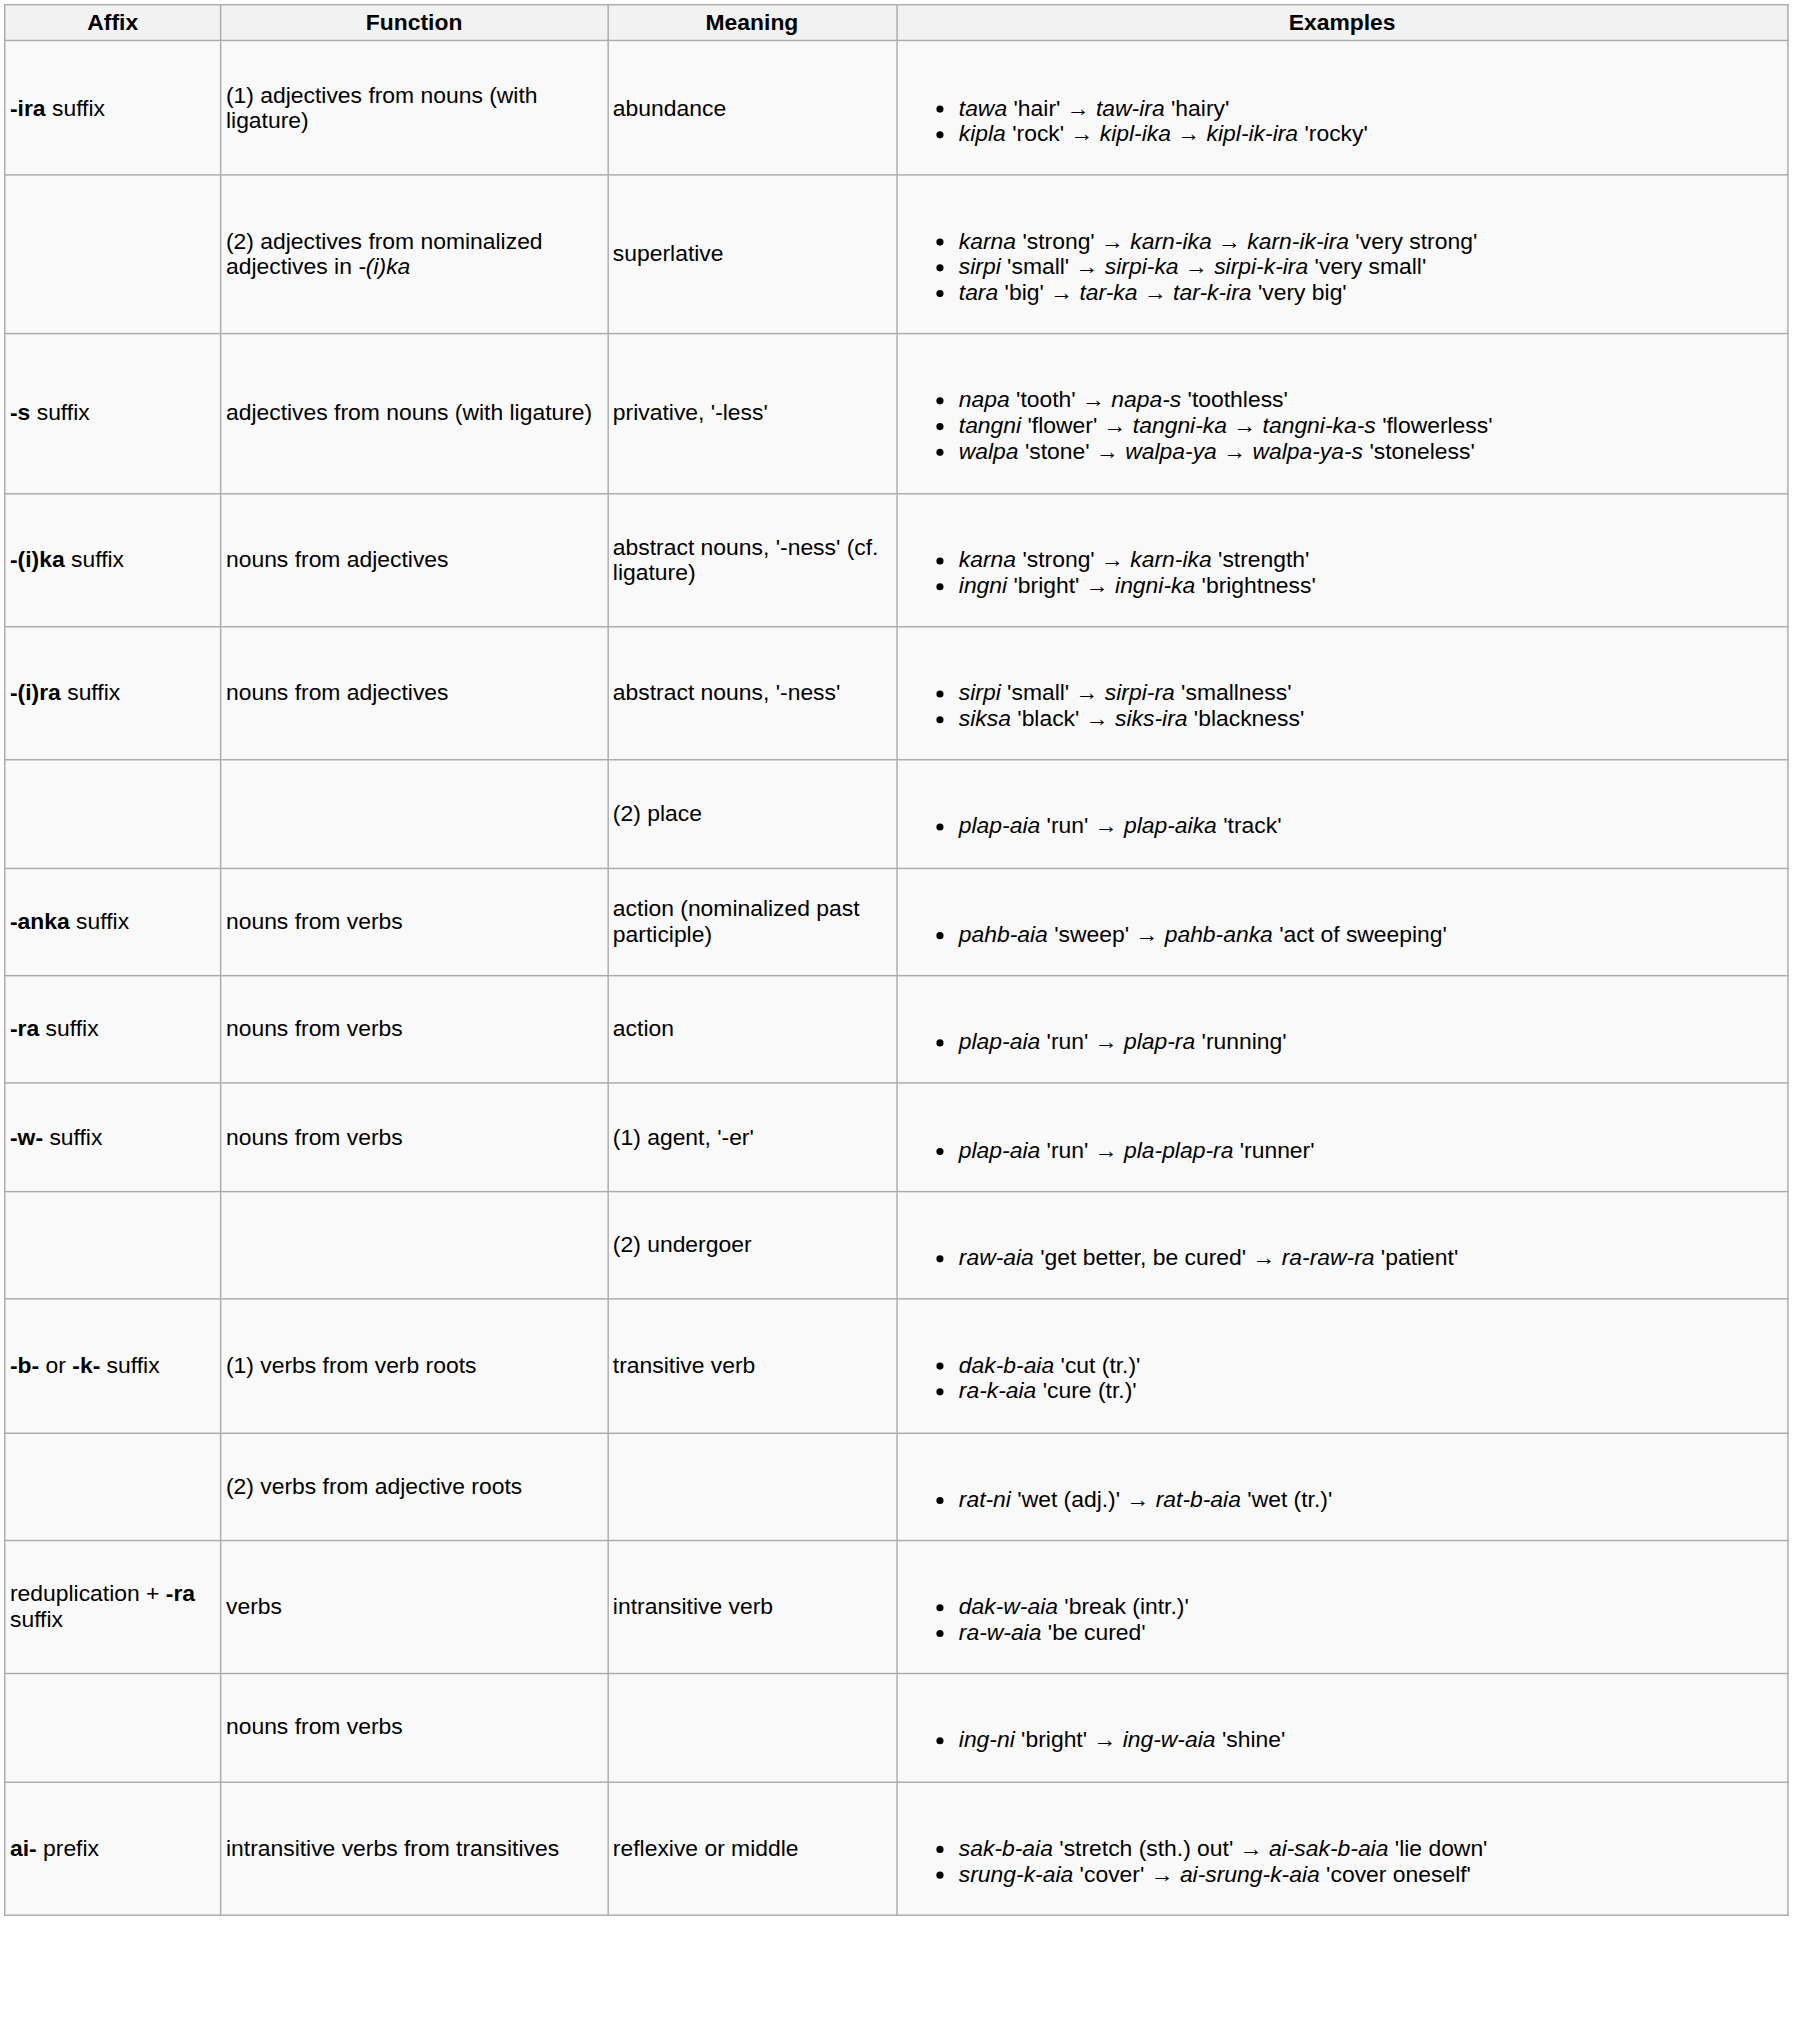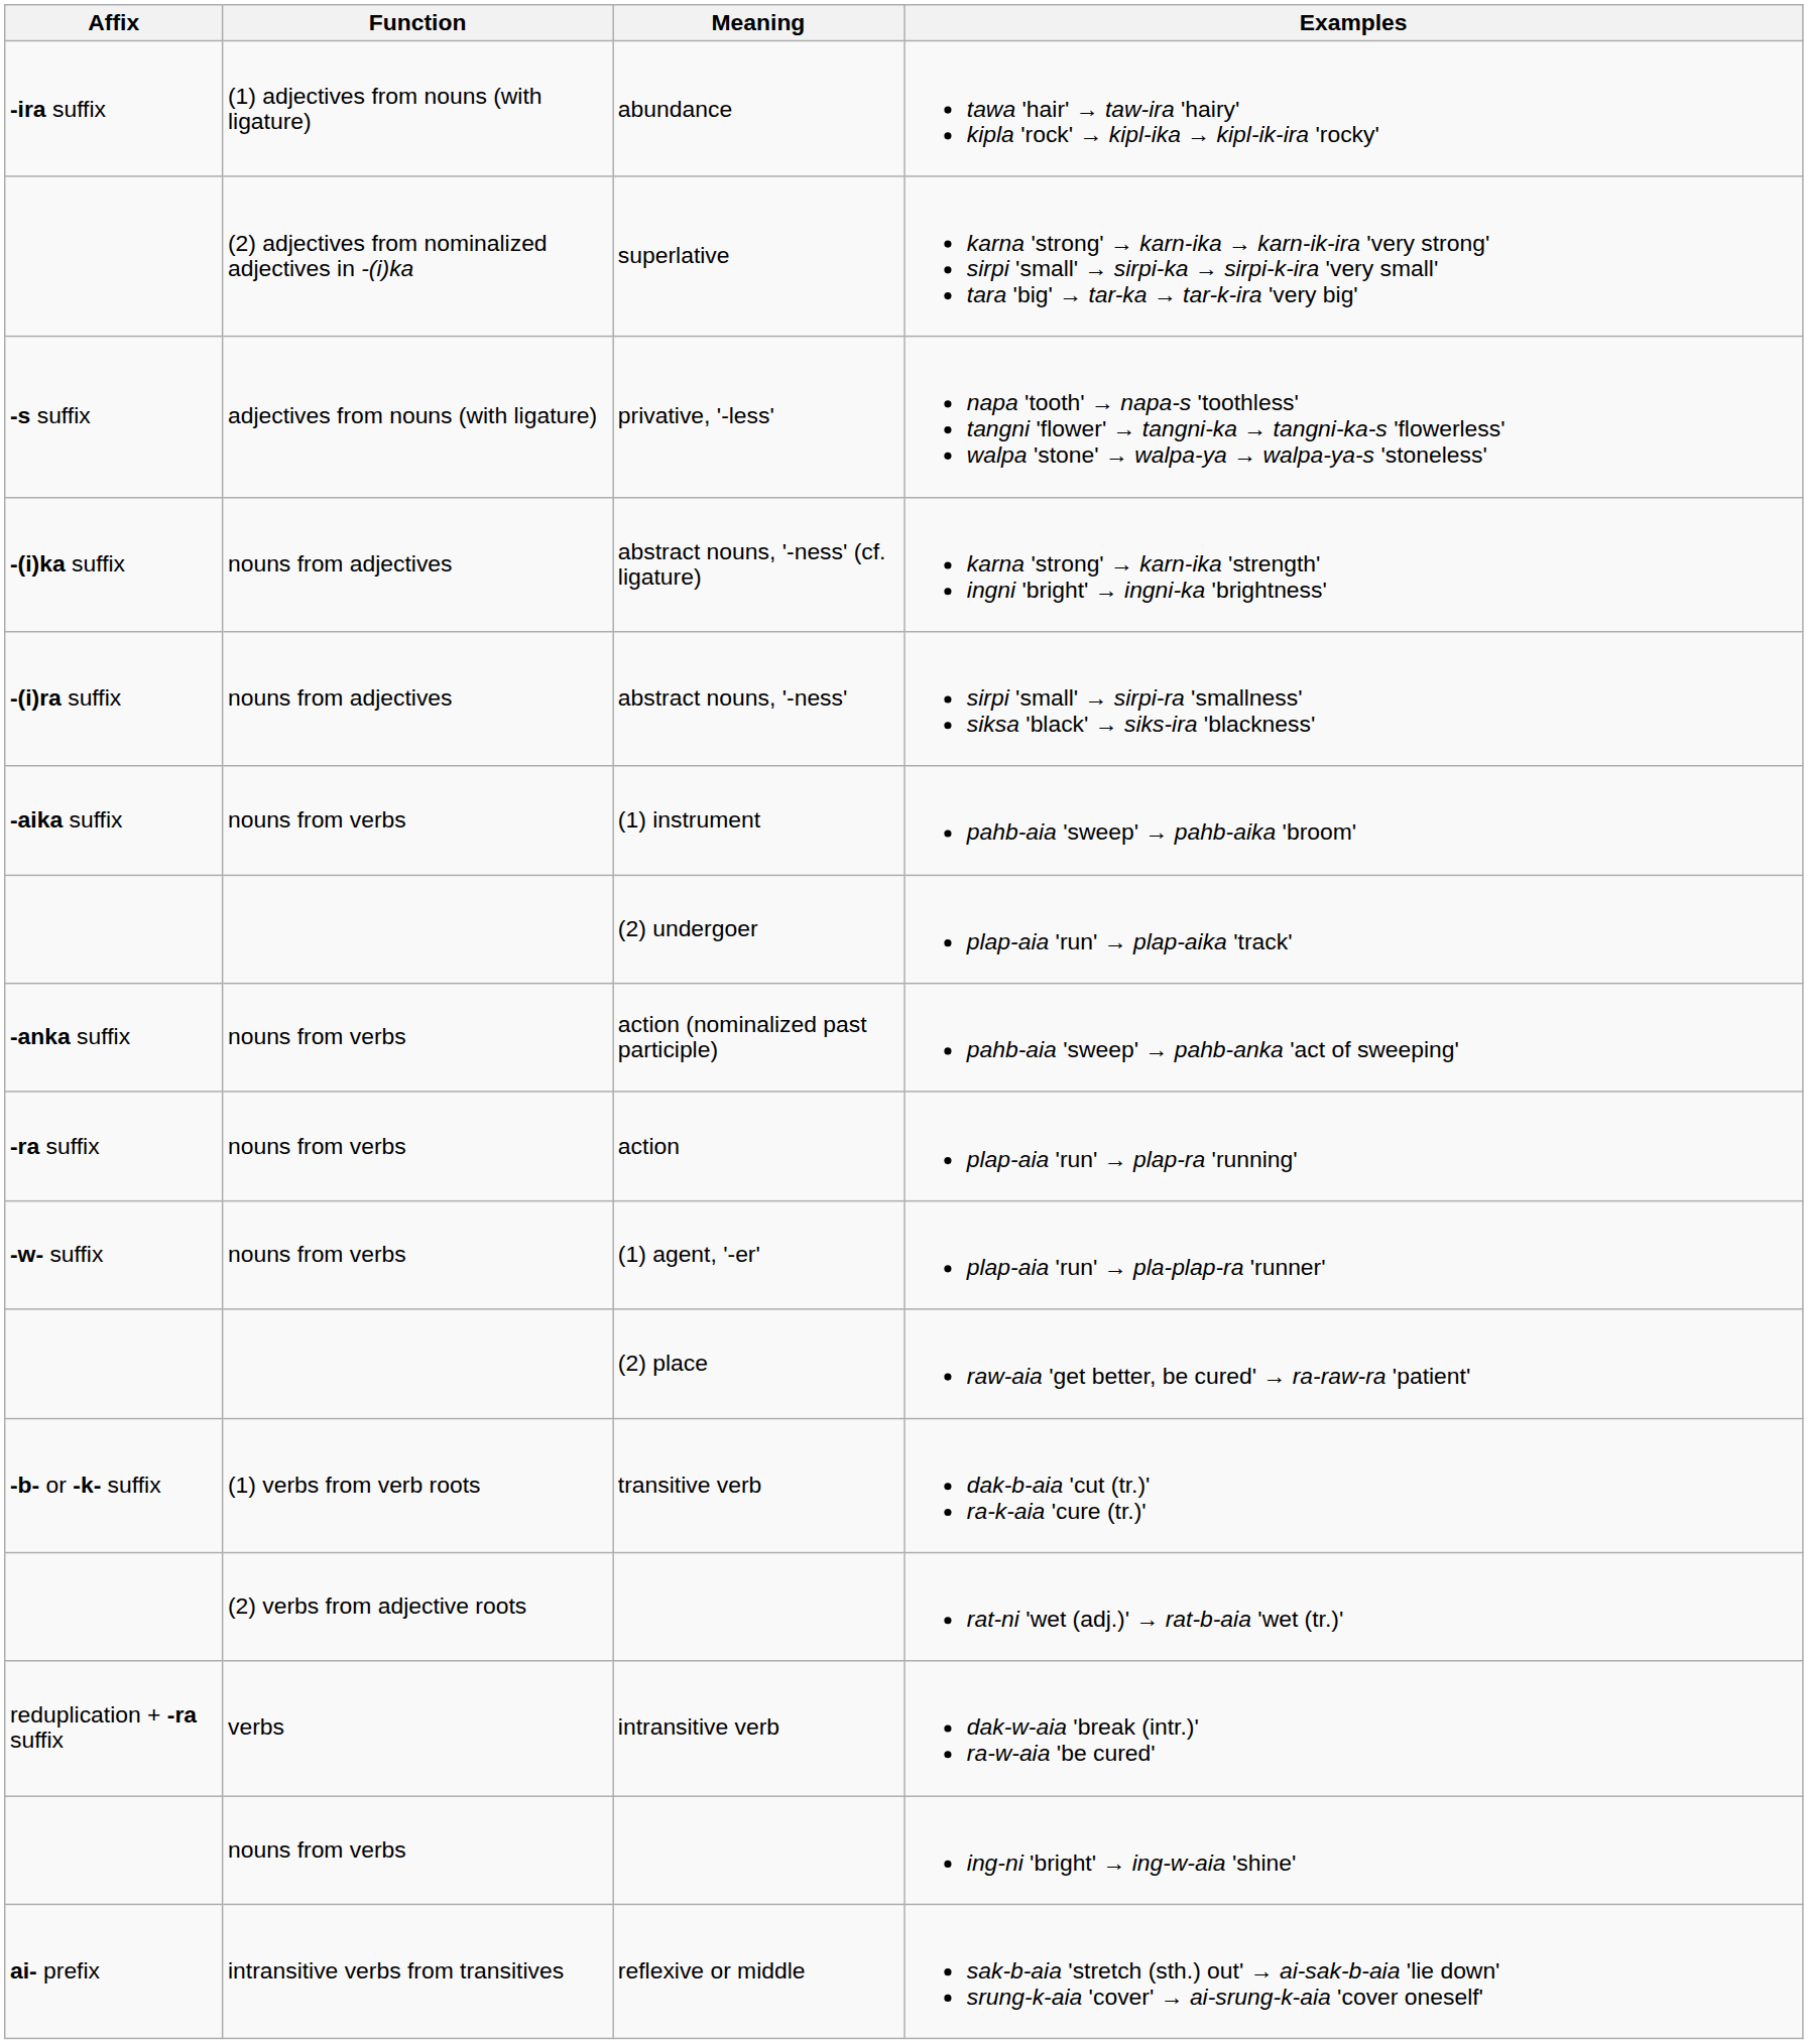 <table class=wikitable>
 <tr>
 <th>Affix</th>
 <th>Function</th>
 <th>Meaning</th>
 <th style="width:50%;">Examples</th>
 </tr>
 <tr>
 <td><strong>-ira</strong> suffix</td>
 <td>(1) adjectives from nouns (with ligature)</td>
 <td>abundance</td>
 <td><br><ul><li><em>tawa</em> 'hair' → <em>taw-ira</em> 'hairy'</li><li><em>kipla</em> 'rock' → <em>kipl-ika</em> → <em>kipl-ik-ira</em> 'rocky'</li></ul></td>
 </tr>
 <tr>
 <td></td>
 <td>(2) adjectives from nominalized adjectives in <em>-(i)ka</em></td>
 <td>superlative</td>
 <td><br><ul><li><em>karna</em> 'strong' → <em>karn-ika</em> → <em>karn-ik-ira</em> 'very strong'</li><li><em>sirpi</em> 'small' → <em>sirpi-ka</em> → <em>sirpi-k-ira</em> 'very small'</li><li><em>tara</em> 'big' → <em>tar-ka</em> → <em>tar-k-ira</em> 'very big'</li></ul></td>
 </tr>
 <tr>
 <td><strong>-s</strong> suffix</td>
 <td>adjectives from nouns (with ligature)</td>
 <td>privative, '-less'</td>
 <td><br><ul><li><em>napa</em> 'tooth' → <em>napa-s</em> 'toothless'</li><li><em>tangni</em> 'flower' → <em>tangni-ka</em> → <em>tangni-ka-s</em> 'flowerless'</li><li><em>walpa</em> 'stone' → <em>walpa-ya</em> → <em>walpa-ya-s</em> 'stoneless'</li></ul></td>
 </tr>
 <tr>
 <td><strong>-(i)ka</strong> suffix</td>
 <td>nouns from adjectives</td>
 <td>abstract nouns, '-ness' (cf. ligature)</td>
 <td><br><ul><li><em>karna</em> 'strong' → <em>karn-ika</em> 'strength'</li><li><em>ingni</em> 'bright' → <em>ingni-ka</em> 'brightness'</li></ul></td>
 </tr>
 <tr>
 <td><strong>-(i)ra</strong> suffix</td>
 <td>nouns from adjectives</td>
 <td>abstract nouns, '-ness'</td>
 <td><br><ul><li><em>sirpi</em> 'small' → <em>sirpi-ra</em> 'smallness'</li><li><em>siksa</em> 'black' → <em>siks-ira</em> 'blackness'</li></ul></td>
 </tr>
 <tr>
+<td><strong>-aika</strong> suffix</td>
+<td>nouns from verbs</td>
+<td>(1) instrument</td>
+<td><br><ul><li><em>pahb-aia</em> 'sweep' → <em>pahb-aika</em> 'broom'</li></ul></td>
+</tr>
+<tr>
 <td></td>
 <td></td>
-<td>(2) place</td>
+<td>(2) undergoer</td>
 <td><br><ul><li><em>plap-aia</em> 'run' → <em>plap-aika</em> 'track'</li></ul></td>
 </tr>
 <tr>
 <td><strong>-anka</strong> suffix</td>
 <td>nouns from verbs</td>
 <td>action (nominalized past participle)</td>
 <td><br><ul><li><em>pahb-aia</em> 'sweep' → <em>pahb-anka</em> 'act of sweeping'</li></ul></td>
 </tr>
 <tr>
 <td><strong>-ra</strong> suffix</td>
 <td>nouns from verbs</td>
 <td>action</td>
 <td><br><ul><li><em>plap-aia</em> 'run' → <em>plap-ra</em> 'running'</li></ul></td>
 </tr>
 <tr>
 <td><strong>-w-</strong> suffix</td>
 <td>nouns from verbs</td>
 <td>(1) agent, '-er'</td>
 <td><br><ul><li><em>plap-aia</em> 'run' → <em>pla-plap-ra</em> 'runner'</li></ul></td>
 </tr>
 <tr>
 <td></td>
 <td></td>
-<td>(2) undergoer</td>
+<td>(2) place</td>
 <td><br><ul><li><em>raw-aia</em> 'get better, be cured' → <em>ra-raw-ra</em> 'patient'</li></ul></td>
 </tr>
 <tr>
 <td><strong>-b-</strong> or <strong>-k-</strong> suffix</td>
 <td>(1) verbs from verb roots</td>
 <td>transitive verb</td>
 <td><br><ul><li><em>dak-b-aia</em> 'cut (tr.)'</li><li><em>ra-k-aia</em> 'cure (tr.)'</li></ul></td>
 </tr>
 <tr>
 <td></td>
 <td>(2) verbs from adjective roots</td>
 <td></td>
 <td><br><ul><li><em>rat-ni</em> 'wet (adj.)' → <em>rat-b-aia</em> 'wet (tr.)'</li></ul></td>
 </tr>
 <tr>
 <td>reduplication + <strong>-ra</strong> suffix</td>
 <td>verbs</td>
 <td>intransitive verb</td>
 <td><br><ul><li><em>dak-w-aia</em> 'break (intr.)'</li><li><em>ra-w-aia</em> 'be cured'</li></ul></td>
 </tr>
 <tr>
 <td></td>
 <td>nouns from verbs</td>
 <td></td>
 <td><br><ul><li><em>ing-ni</em> 'bright' → <em>ing-w-aia</em> 'shine'</li></ul></td>
 </tr>
 <tr>
 <td><strong>ai-</strong> prefix</td>
 <td>intransitive verbs from transitives</td>
 <td>reflexive or middle</td>
 <td><br><ul><li><em>sak-b-aia</em> 'stretch (sth.) out' → <em>ai-sak-b-aia</em> 'lie down'</li><li><em>srung-k-aia</em> 'cover' → <em>ai-srung-k-aia</em> 'cover oneself'</li></ul></td>
 </tr>
 </table>
